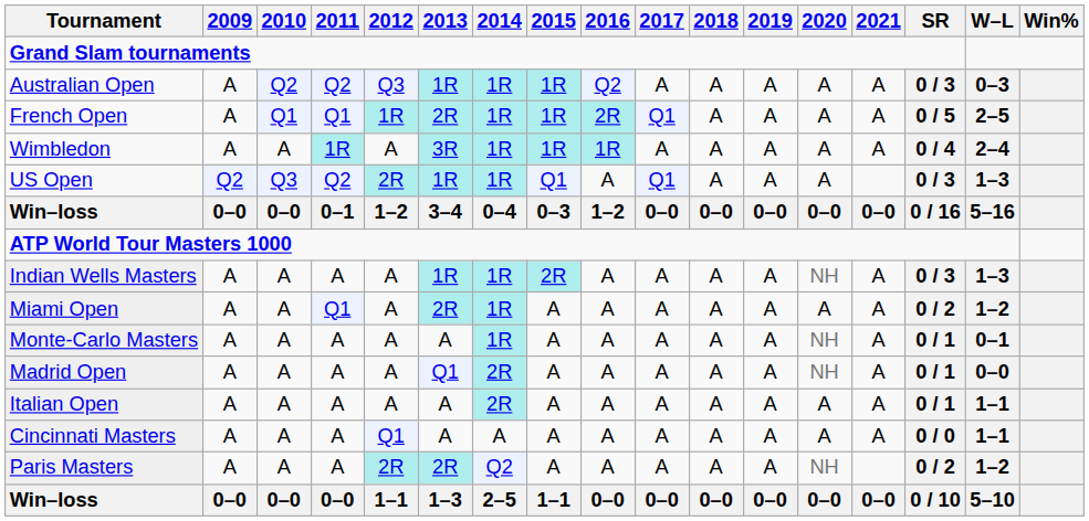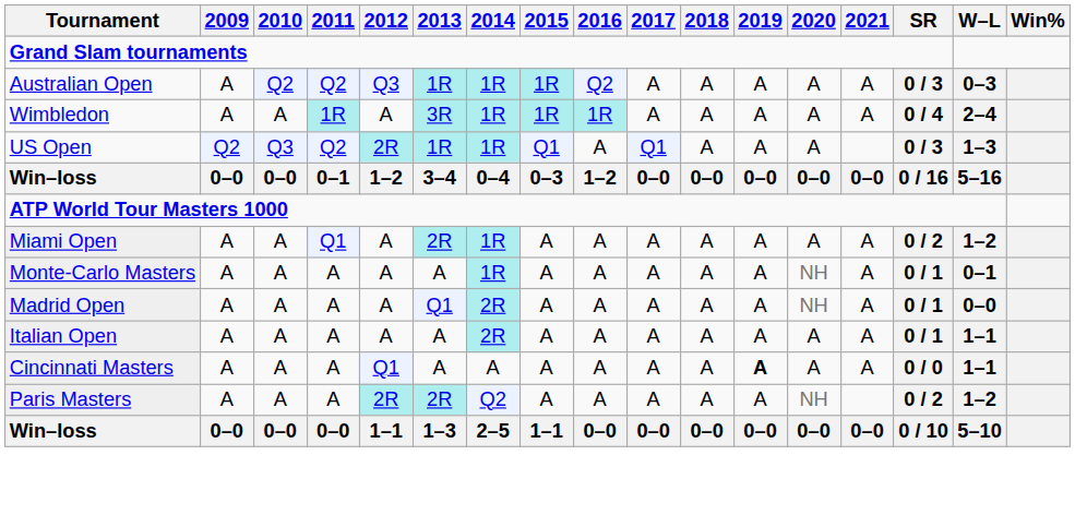 <table class=wikitable style=text-align:center>
 <tr>
 <th>Tournament</th>
 <th><a href='#'>2009</a></th>
 <th><a href='#'>2010</a></th>
 <th><a href='#'>2011</a></th>
 <th><a href='#'>2012</a></th>
 <th><a href='#'>2013</a></th>
 <th><a href='#'>2014</a></th>
 <th><a href='#'>2015</a></th>
 <th><a href='#'>2016</a></th>
 <th><a href='#'>2017</a></th>
 <th><a href='#'>2018</a></th>
 <th><a href='#'>2019</a></th>
 <th><a href='#'>2020</a></th>
 <th><a href='#'>2021</a></th>
 <th>SR</th>
 <th>W–L</th>
 <th>Win%</th>
 </tr>
 <tr>
 <td colspan=15 style=text-align:left><strong><a href='#'>Grand Slam tournaments</a></strong></td>
 </tr>
 <tr>
 <td align=left><a href='#'>Australian Open</a></td>
 <td>A</td>
 <td bgcolor=ecf2ff><a href='#'>Q2</a></td>
 <td bgcolor=ecf2ff><a href='#'>Q2</a></td>
 <td bgcolor=ecf2ff><a href='#'>Q3</a></td>
 <td bgcolor=afeeee><a href='#'>1R</a></td>
 <td bgcolor=afeeee><a href='#'>1R</a></td>
 <td bgcolor=afeeee><a href='#'>1R</a></td>
 <td bgcolor=ecf2ff><a href='#'>Q2</a></td>
 <td>A</td>
 <td>A</td>
 <td>A</td>
 <td>A</td>
 <td>A</td>
 <th>0 / 3</th>
 <th>0–3</th>
-<th></th>
-</tr>
-<tr>
-<td align=left><a href='#'>French Open</a></td>
-<td>A</td>
-<td bgcolor=ecf2ff><a href='#'>Q1</a></td>
-<td bgcolor=ecf2ff><a href='#'>Q1</a></td>
-<td bgcolor=afeeee><a href='#'>1R</a></td>
-<td bgcolor=afeeee><a href='#'>2R</a></td>
-<td bgcolor=afeeee><a href='#'>1R</a></td>
-<td bgcolor=afeeee><a href='#'>1R</a></td>
-<td bgcolor=afeeee><a href='#'>2R</a></td>
-<td bgcolor=ecf2ff><a href='#'>Q1</a></td>
-<td>A</td>
-<td>A</td>
-<td>A</td>
-<td>A</td>
-<th>0 / 5</th>
-<th>2–5</th>
 <th></th>
 </tr>
 <tr>
 <td align=left><a href='#'>Wimbledon</a></td>
 <td>A</td>
 <td>A</td>
 <td bgcolor=afeeee><a href='#'>1R</a></td>
 <td>A</td>
 <td bgcolor=afeeee><a href='#'>3R</a></td>
 <td bgcolor=afeeee><a href='#'>1R</a></td>
 <td bgcolor=afeeee><a href='#'>1R</a></td>
 <td bgcolor=afeeee><a href='#'>1R</a></td>
 <td>A</td>
 <td>A</td>
 <td>A</td>
 <td>A</td>
 <td>A</td>
 <th>0 / 4</th>
 <th>2–4</th>
 <th></th>
 </tr>
 <tr>
 <td align=left><a href='#'>US Open</a></td>
 <td bgcolor=ecf2ff><a href='#'>Q2</a></td>
 <td bgcolor=ecf2ff><a href='#'>Q3</a></td>
 <td bgcolor=ecf2ff><a href='#'>Q2</a></td>
 <td bgcolor=afeeee><a href='#'>2R</a></td>
 <td bgcolor=afeeee><a href='#'>1R</a></td>
 <td bgcolor=afeeee><a href='#'>1R</a></td>
 <td bgcolor=ecf2ff><a href='#'>Q1</a></td>
 <td>A</td>
 <td bgcolor=ecf2ff><a href='#'>Q1</a></td>
 <td>A</td>
 <td>A</td>
 <td>A</td>
 <td></td>
 <th>0 / 3</th>
 <th>1–3</th>
 <th></th>
 </tr>
 <tr>
 <th style=text-align:left>Win–loss</th>
 <th>0–0</th>
 <th>0–0</th>
 <th>0–1</th>
 <th>1–2</th>
 <th>3–4</th>
 <th>0–4</th>
 <th>0–3</th>
 <th>1–2</th>
 <th>0–0</th>
 <th>0–0</th>
 <th>0–0</th>
 <th>0–0</th>
 <th>0–0</th>
 <th>0 / 16</th>
 <th>5–16</th>
 <th></th>
 </tr>
 <tr>
 <td colspan="16" style="text-align:left;"><strong><a href='#'>ATP World Tour Masters 1000</a></strong></td>
-</tr>
-<tr>
-<td style="background:#efefef; text-align:left;"><a href='#'>Indian Wells Masters</a></td>
-<td>A</td>
-<td>A</td>
-<td>A</td>
-<td>A</td>
-<td bgcolor=afeeee><a href='#'>1R</a></td>
-<td bgcolor=afeeee><a href='#'>1R</a></td>
-<td bgcolor=afeeee><a href='#'>2R</a></td>
-<td>A</td>
-<td>A</td>
-<td>A</td>
-<td>A</td>
-<td style=color:#767676>NH</td>
-<td>A</td>
-<th>0 / 3</th>
-<th>1–3</th>
-<th></th>
 </tr>
 <tr>
 <td style="background:#efefef; text-align:left;"><a href='#'>Miami Open</a></td>
 <td>A</td>
 <td>A</td>
 <td bgcolor=ecf2ff><a href='#'>Q1</a></td>
 <td>A</td>
 <td bgcolor=afeeee><a href='#'>2R</a></td>
 <td bgcolor=afeeee><a href='#'>1R</a></td>
 <td>A</td>
 <td>A</td>
 <td>A</td>
 <td>A</td>
 <td>A</td>
 <td>A</td>
 <td>A</td>
 <th>0 / 2</th>
 <th>1–2</th>
 <th></th>
 </tr>
 <tr>
 <td style="background:#efefef; text-align:left;"><a href='#'>Monte-Carlo Masters</a></td>
 <td>A</td>
 <td>A</td>
 <td>A</td>
 <td>A</td>
 <td>A</td>
 <td bgcolor=afeeee><a href='#'>1R</a></td>
 <td>A</td>
 <td>A</td>
 <td>A</td>
 <td>A</td>
 <td>A</td>
 <td style=color:#767676>NH</td>
 <td>A</td>
 <th>0 / 1</th>
 <th>0–1</th>
 <th></th>
 </tr>
 <tr>
 <td style="background:#efefef; text-align:left;"><a href='#'>Madrid Open</a></td>
 <td>A</td>
 <td>A</td>
 <td>A</td>
 <td>A</td>
 <td bgcolor=ecf2ff><a href='#'>Q1</a></td>
 <td bgcolor=afeeee><a href='#'>2R</a></td>
 <td>A</td>
 <td>A</td>
 <td>A</td>
 <td>A</td>
 <td>A</td>
 <td style=color:#767676>NH</td>
 <td>A</td>
 <th>0 / 1</th>
 <th>0–0</th>
 <th></th>
 </tr>
 <tr>
 <td style="background:#efefef; text-align:left;"><a href='#'>Italian Open</a></td>
 <td>A</td>
 <td>A</td>
 <td>A</td>
 <td>A</td>
 <td>A</td>
 <td bgcolor=afeeee><a href='#'>2R</a></td>
 <td>A</td>
 <td>A</td>
 <td>A</td>
 <td>A</td>
 <td>A</td>
 <td>A</td>
 <td>A</td>
 <th>0 / 1</th>
 <th>1–1</th>
 <th></th>
 </tr>
 <tr>
 <td style="background:#efefef; text-align:left;"><a href='#'>Cincinnati Masters</a></td>
 <td>A</td>
 <td>A</td>
 <td>A</td>
 <td bgcolor=ecf2ff><a href='#'>Q1</a></td>
 <td>A</td>
 <td>A</td>
 <td>A</td>
 <td>A</td>
 <td>A</td>
 <td>A</td>
-<td>A</td>
+<td><strong>A</strong></td>
 <td>A</td>
 <td>A</td>
 <th>0 / 0</th>
 <th>1–1</th>
 <th></th>
 </tr>
 <tr>
 <td style="background:#efefef; text-align:left;"><a href='#'>Paris Masters</a></td>
 <td>A</td>
 <td>A</td>
 <td>A</td>
 <td bgcolor=afeeee><a href='#'>2R</a></td>
 <td bgcolor=afeeee><a href='#'>2R</a></td>
 <td bgcolor=ecf2ff><a href='#'>Q2</a></td>
 <td>A</td>
 <td>A</td>
 <td>A</td>
 <td>A</td>
 <td>A</td>
 <td style=color:#767676>NH</td>
 <td></td>
 <th>0 / 2</th>
 <th>1–2</th>
 <th></th>
 </tr>
 <tr>
 <th style=text-align:left>Win–loss</th>
 <th>0–0</th>
 <th>0–0</th>
 <th>0–0</th>
 <th>1–1</th>
 <th>1–3</th>
 <th>2–5</th>
 <th>1–1</th>
 <th>0–0</th>
 <th>0–0</th>
 <th>0–0</th>
 <th>0–0</th>
 <th>0–0</th>
 <th>0–0</th>
 <th>0 / 10</th>
 <th>5–10</th>
 <th></th>
 </tr>
 </table>
